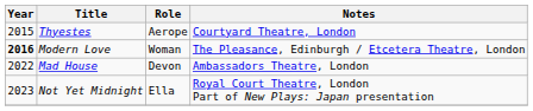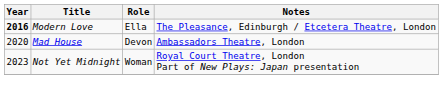 <table class="wikitable">
 <tr>
 <th>Year</th>
 <th>Title</th>
 <th>Role</th>
 <th>Notes</th>
 </tr>
 <tr>
-<td>2015</td>
-<td><em><a href='#'>Thyestes</a></em></td>
-<td>Aerope</td>
-<td><a href='#'>Courtyard Theatre, London</a></td>
-</tr>
-<tr>
 <td><strong>2016</strong></td>
 <td><em>Modern Love</em></td>
-<td>Woman</td>
+<td>Ella</td>
 <td><a href='#'>The Pleasance</a>, Edinburgh / <a href='#'>Etcetera Theatre</a>, London</td>
 </tr>
 <tr>
-<td>2022</td>
+<td>2020</td>
 <td><em><a href='#'>Mad House</a></em></td>
 <td>Devon</td>
 <td><a href='#'>Ambassadors Theatre</a>, London</td>
 </tr>
 <tr>
 <td>2023</td>
 <td><em>Not Yet Midnight</em></td>
-<td>Ella</td>
+<td>Woman</td>
 <td><a href='#'>Royal Court Theatre</a>, London<br>Part of <em>New Plays: Japan</em> presentation</td>
 </tr>
 <tr>
 </tr>
 </table>
